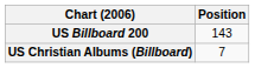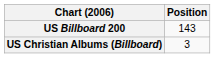 <table class="wikitable sortable plainrowheaders" style="text-align:center">
 <tr>
 <th scope="col">Chart (2006)</th>
 <th scope="col">Position</th>
 </tr>
 <tr>
 <th scope="row">US <em>Billboard</em> 200</th>
 <td>143</td>
 </tr>
 <tr>
 <th scope="row">US Christian Albums (<em>Billboard</em>)</th>
-<td>7</td>
+<td>3</td>
 </tr>
 </table>
